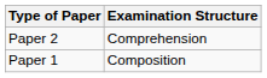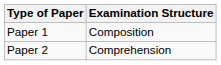 <table class="wikitable">
 <tr>
 <th>Type of Paper</th>
 <th>Examination Structure</th>
 </tr>
 <tr>
+<td>Paper 1</td>
+<td>Composition</td>
+</tr>
+<tr>
 <td>Paper 2</td>
 <td>Comprehension</td>
 </tr>
-<tr>
-<td>Paper 1</td>
-<td>Composition</td>
-</tr>
 </table>
